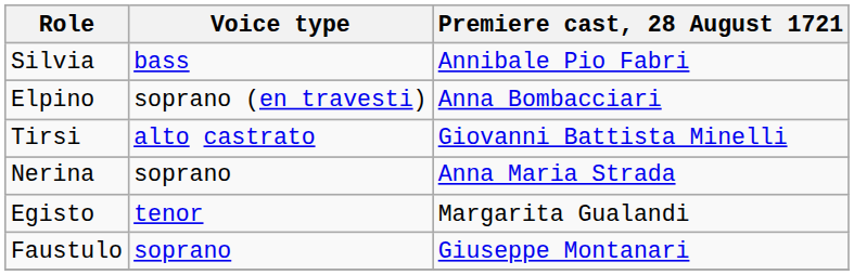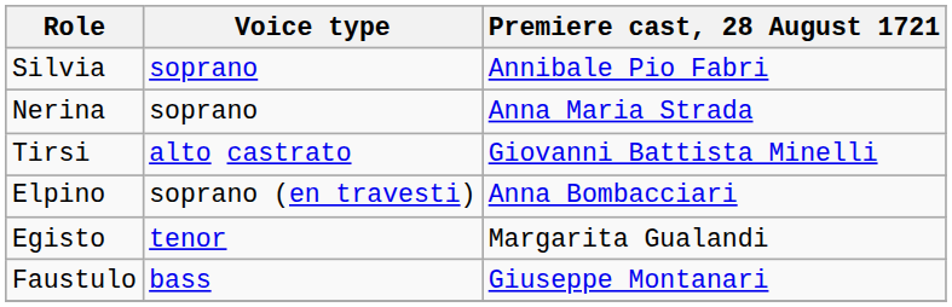 <table class="wikitable">
 <tr>
 <th>Role</th>
 <th>Voice type</th>
 <th>Premiere cast, 28 August 1721</th>
 </tr>
 <tr>
 <td>Silvia</td>
-<td><a href='#'>bass</a></td>
+<td><a href='#'>soprano</a></td>
 <td><a href='#'>Annibale Pio Fabri</a></td>
 </tr>
 <tr>
-<td>Elpino</td>
-<td>soprano (<a href='#'>en travesti</a>)</td>
-<td><a href='#'>Anna Bombacciari</a></td>
+<td>Nerina</td>
+<td>soprano</td>
+<td><a href='#'>Anna Maria Strada</a></td>
 </tr>
 <tr>
 <td>Tirsi</td>
 <td><a href='#'>alto</a> <a href='#'>castrato</a></td>
 <td><a href='#'>Giovanni Battista Minelli</a></td>
 </tr>
 <tr>
-<td>Nerina</td>
-<td>soprano</td>
-<td><a href='#'>Anna Maria Strada</a></td>
+<td>Elpino</td>
+<td>soprano (<a href='#'>en travesti</a>)</td>
+<td><a href='#'>Anna Bombacciari</a></td>
 </tr>
 <tr>
 <td>Egisto</td>
 <td><a href='#'>tenor</a></td>
 <td>Margarita Gualandi</td>
 </tr>
 <tr>
 <td>Faustulo</td>
-<td><a href='#'>soprano</a></td>
+<td><a href='#'>bass</a></td>
 <td><a href='#'>Giuseppe Montanari</a></td>
 </tr>
 <tr>
 </tr>
 </table>
